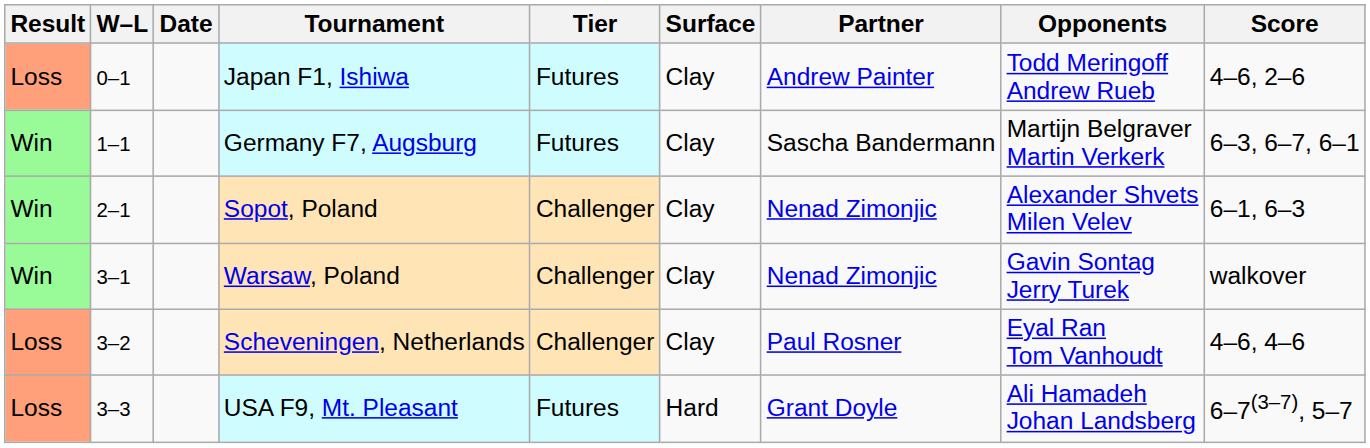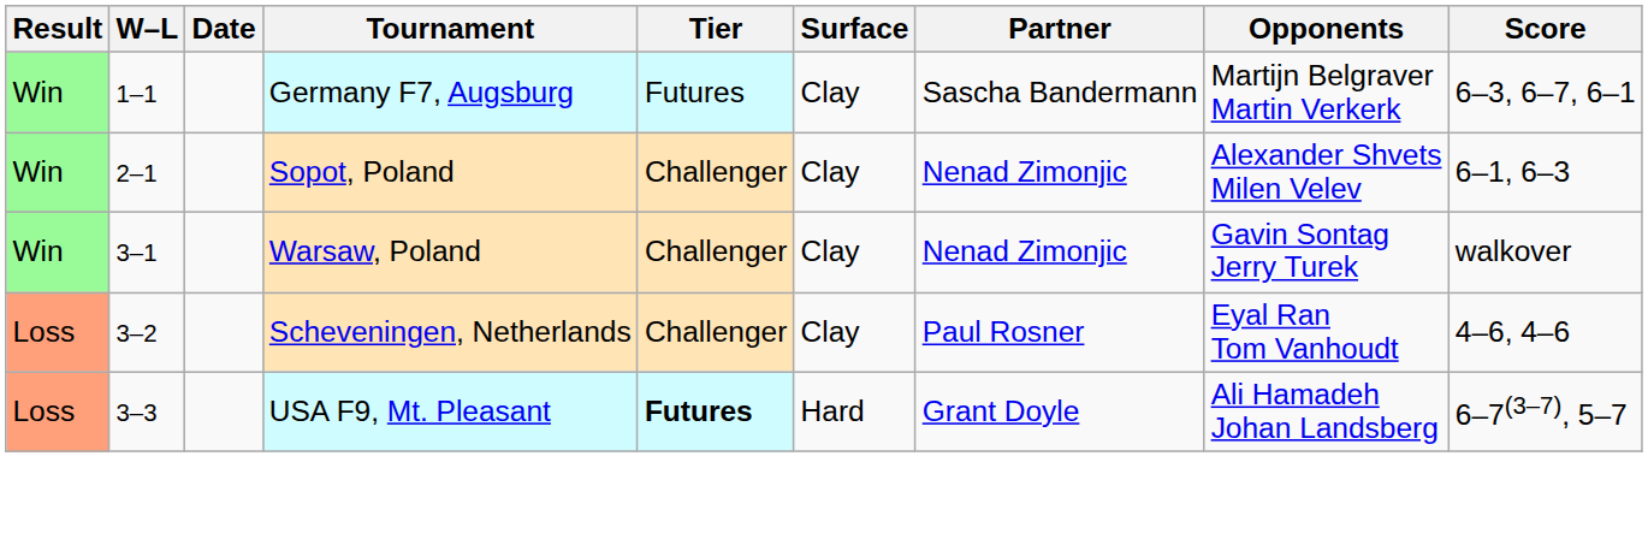 <table class="sortable wikitable">
 <tr>
 <th>Result</th>
 <th class="unsortable">W–L</th>
 <th>Date</th>
 <th>Tournament</th>
 <th>Tier</th>
 <th>Surface</th>
 <th>Partner</th>
 <th>Opponents</th>
 <th class="unsortable">Score</th>
-</tr>
-<tr>
-<td style="background:#ffa07a;">Loss</td>
-<td><small>0–1</small></td>
-<td></td>
-<td style="background:#cffcff;">Japan F1, <a href='#'>Ishiwa</a></td>
-<td style="background:#cffcff;">Futures</td>
-<td>Clay</td>
-<td> <a href='#'>Andrew Painter</a></td>
-<td> <a href='#'>Todd Meringoff</a> <br>  <a href='#'>Andrew Rueb</a></td>
-<td>4–6, 2–6</td>
 </tr>
 <tr>
 <td style="background:#98fb98;">Win</td>
 <td><small>1–1</small></td>
 <td></td>
 <td style="background:#cffcff;">Germany F7, <a href='#'>Augsburg</a></td>
 <td style="background:#cffcff;">Futures</td>
 <td>Clay</td>
 <td> Sascha Bandermann</td>
 <td> Martijn Belgraver <br>  <a href='#'>Martin Verkerk</a></td>
 <td>6–3, 6–7, 6–1</td>
 </tr>
 <tr>
 <td style="background:#98fb98;">Win</td>
 <td><small>2–1</small></td>
 <td></td>
 <td style="background:moccasin;"><a href='#'>Sopot</a>, Poland</td>
 <td style="background:moccasin;">Challenger</td>
 <td>Clay</td>
 <td> <a href='#'>Nenad Zimonjic</a></td>
 <td> <a href='#'>Alexander Shvets</a> <br>  <a href='#'>Milen Velev</a></td>
 <td>6–1, 6–3</td>
 </tr>
 <tr>
 <td style="background:#98fb98;">Win</td>
 <td><small>3–1</small></td>
 <td></td>
 <td style="background:moccasin;"><a href='#'>Warsaw</a>, Poland</td>
 <td style="background:moccasin;">Challenger</td>
 <td>Clay</td>
 <td> <a href='#'>Nenad Zimonjic</a></td>
 <td> <a href='#'>Gavin Sontag</a> <br>  <a href='#'>Jerry Turek</a></td>
 <td>walkover</td>
 </tr>
 <tr>
 <td style="background:#ffa07a;">Loss</td>
 <td><small>3–2</small></td>
 <td></td>
 <td style="background:moccasin;"><a href='#'>Scheveningen</a>, Netherlands</td>
 <td style="background:moccasin;">Challenger</td>
 <td>Clay</td>
 <td> <a href='#'>Paul Rosner</a></td>
 <td> <a href='#'>Eyal Ran</a> <br>  <a href='#'>Tom Vanhoudt</a></td>
 <td>4–6, 4–6</td>
 </tr>
 <tr>
 <td style="background:#ffa07a;">Loss</td>
 <td><small>3–3</small></td>
 <td></td>
 <td style="background:#cffcff;">USA F9, <a href='#'>Mt. Pleasant</a></td>
-<td style="background:#cffcff;">Futures</td>
+<td style="background:#cffcff;"><strong>Futures</strong></td>
 <td>Hard</td>
 <td> <a href='#'>Grant Doyle</a></td>
 <td> <a href='#'>Ali Hamadeh</a> <br>  <a href='#'>Johan Landsberg</a></td>
 <td>6–7<sup>(3–7)</sup>, 5–7</td>
 </tr>
 </table>
